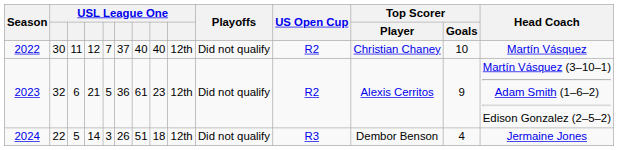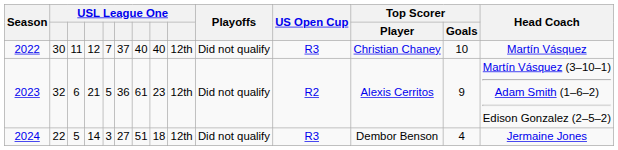 <table class="wikitable" style="text-align: center">
 <tr>
 <th scope="col" rowspan="2">Season</th>
 <th colspan=8 class="unsortable"><a href='#'>USL League One</a></th>
 <th scope="col" rowspan="2" class="unsortable">Playoffs</th>
 <th scope="col" rowspan="2" class="unsortable"><a href='#'>US Open Cup</a></th>
 <th scope="col" colspan="2" class="unsortable">Top Scorer </th>
 <th scope="col" rowspan="2" class="unsortable">Head Coach</th>
 </tr>
 <tr>
 <th></th>
 <th></th>
 <th></th>
 <th></th>
 <th></th>
 <th></th>
 <th></th>
 <th></th>
 <th class="unsortable">Player</th>
 <th class="unsortable">Goals</th>
 </tr>
 <tr>
 <td><a href='#'>2022</a></td>
 <td>30</td>
 <td>11</td>
 <td>12</td>
 <td>7</td>
 <td>37</td>
 <td>40</td>
 <td>40</td>
 <td>12th</td>
 <td>Did not qualify</td>
-<td><a href='#'>R2</a></td>
+<td><a href='#'>R3</a></td>
 <td> <a href='#'>Christian Chaney</a></td>
 <td>10</td>
 <td> <a href='#'>Martín Vásquez</a></td>
 </tr>
 <tr>
 <td><a href='#'>2023</a></td>
 <td>32</td>
 <td>6</td>
 <td>21</td>
 <td>5</td>
 <td>36</td>
 <td>61</td>
 <td>23</td>
 <td>12th</td>
 <td>Did not qualify</td>
 <td><a href='#'>R2</a></td>
 <td> <a href='#'>Alexis Cerritos</a></td>
 <td>9</td>
 <td> <a href='#'>Martín Vásquez</a> (3–10–1)<hr> <a href='#'>Adam Smith</a> (1–6–2)<hr> Edison Gonzalez (2–5–2)</td>
 </tr>
 <tr>
 <td><a href='#'>2024</a></td>
 <td>22</td>
 <td>5</td>
 <td>14</td>
 <td>3</td>
-<td>26</td>
+<td>27</td>
 <td>51</td>
 <td>18</td>
 <td>12th</td>
 <td>Did not qualify</td>
 <td><a href='#'>R3</a></td>
 <td> Dembor Benson</td>
 <td>4</td>
 <td> <a href='#'>Jermaine Jones</a></td>
 </tr>
 </table>
